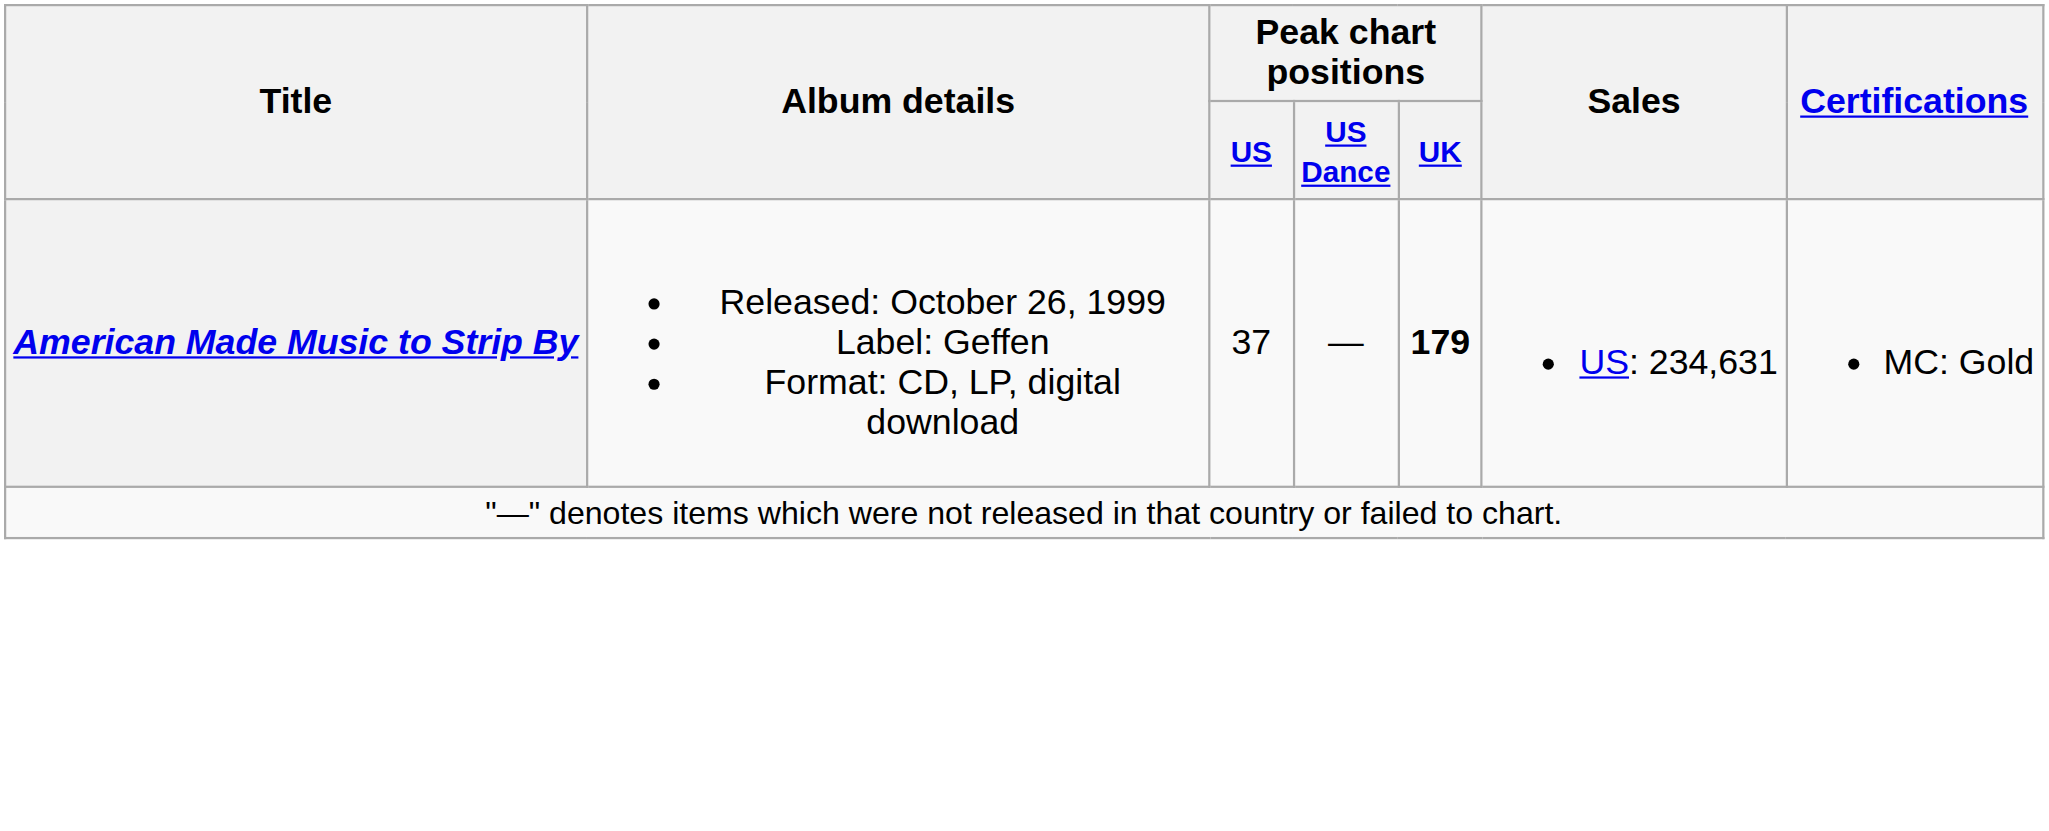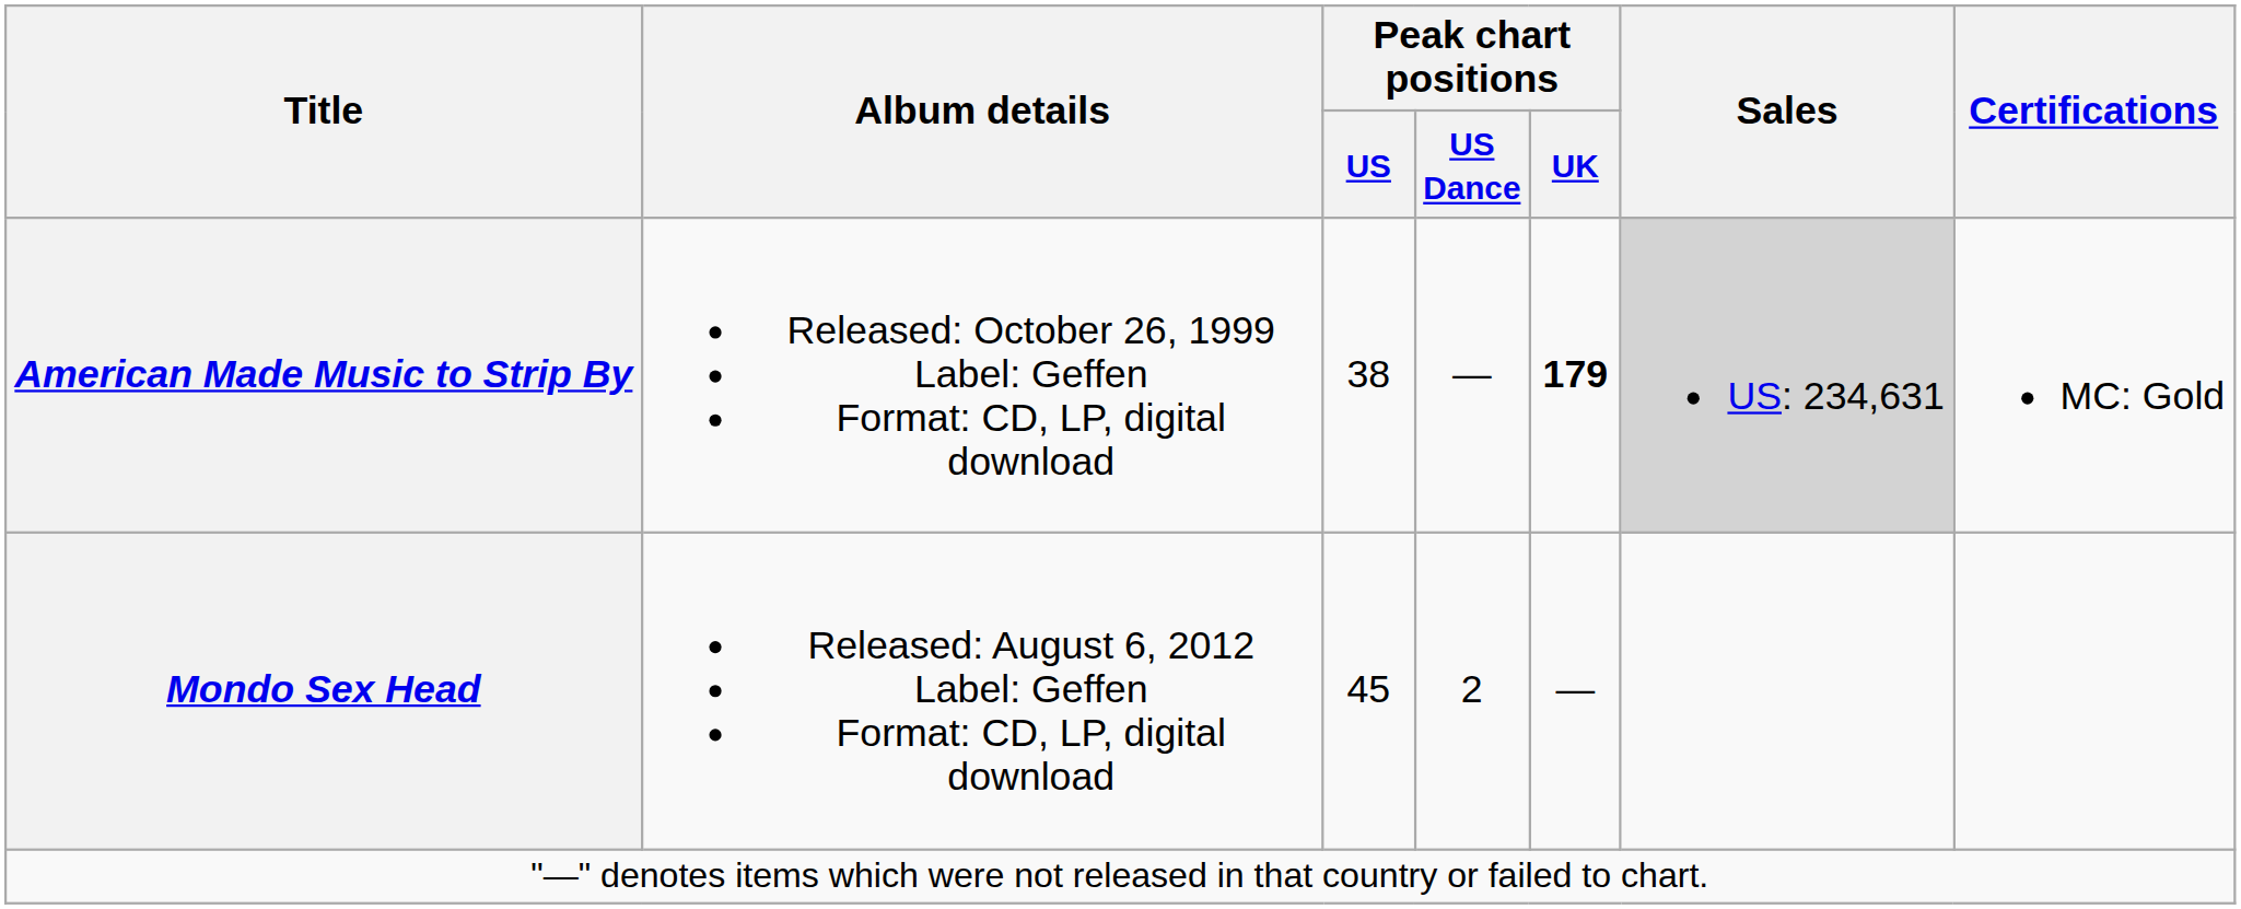 <table class="wikitable plainrowheaders" style="text-align:center;">
 <tr>
 <th scope="col" rowspan="2">Title</th>
 <th scope="col" rowspan="2" style="width:17em;">Album details</th>
 <th scope="col" colspan="3">Peak chart positions</th>
 <th scope="col" rowspan="2">Sales</th>
 <th scope="col" rowspan="2"><a href='#'>Certifications</a></th>
 </tr>
 <tr>
 <th width="30"><small><a href='#'>US</a><br></small></th>
 <th width="30"><small><a href='#'>US Dance</a><br></small></th>
 <th width="30"><small><a href='#'>UK</a><br></small></th>
 </tr>
 <tr>
 <th scope="row"><em><a href='#'>American Made Music to Strip By</a></em></th>
 <td><br><ul><li>Released: October 26, 1999</li><li>Label: Geffen</li><li>Format: CD, LP, digital download</li></ul></td>
-<td>37</td>
+<td>38</td>
 <td>—</td>
 <td><strong>179</strong></td>
-<td><br><ul><li><a href='#'>US</a>: 234,631</li></ul></td>
+<td style="background: lightgrey;"><br><ul><li><a href='#'>US</a>: 234,631</li></ul></td>
 <td><br><ul><li>MC: Gold</li></ul></td>
+</tr>
+<tr>
+<th scope="row"><em><a href='#'>Mondo Sex Head</a></em></th>
+<td><br><ul><li>Released: August 6, 2012</li><li>Label: Geffen</li><li>Format: CD, LP, digital download</li></ul></td>
+<td>45</td>
+<td>2</td>
+<td>—</td>
+<td></td>
+<td></td>
 </tr>
 <tr>
 <td colspan="7" style="font-size:90%">"—" denotes items which were not released in that country or failed to chart.</td>
 </tr>
 </table>
